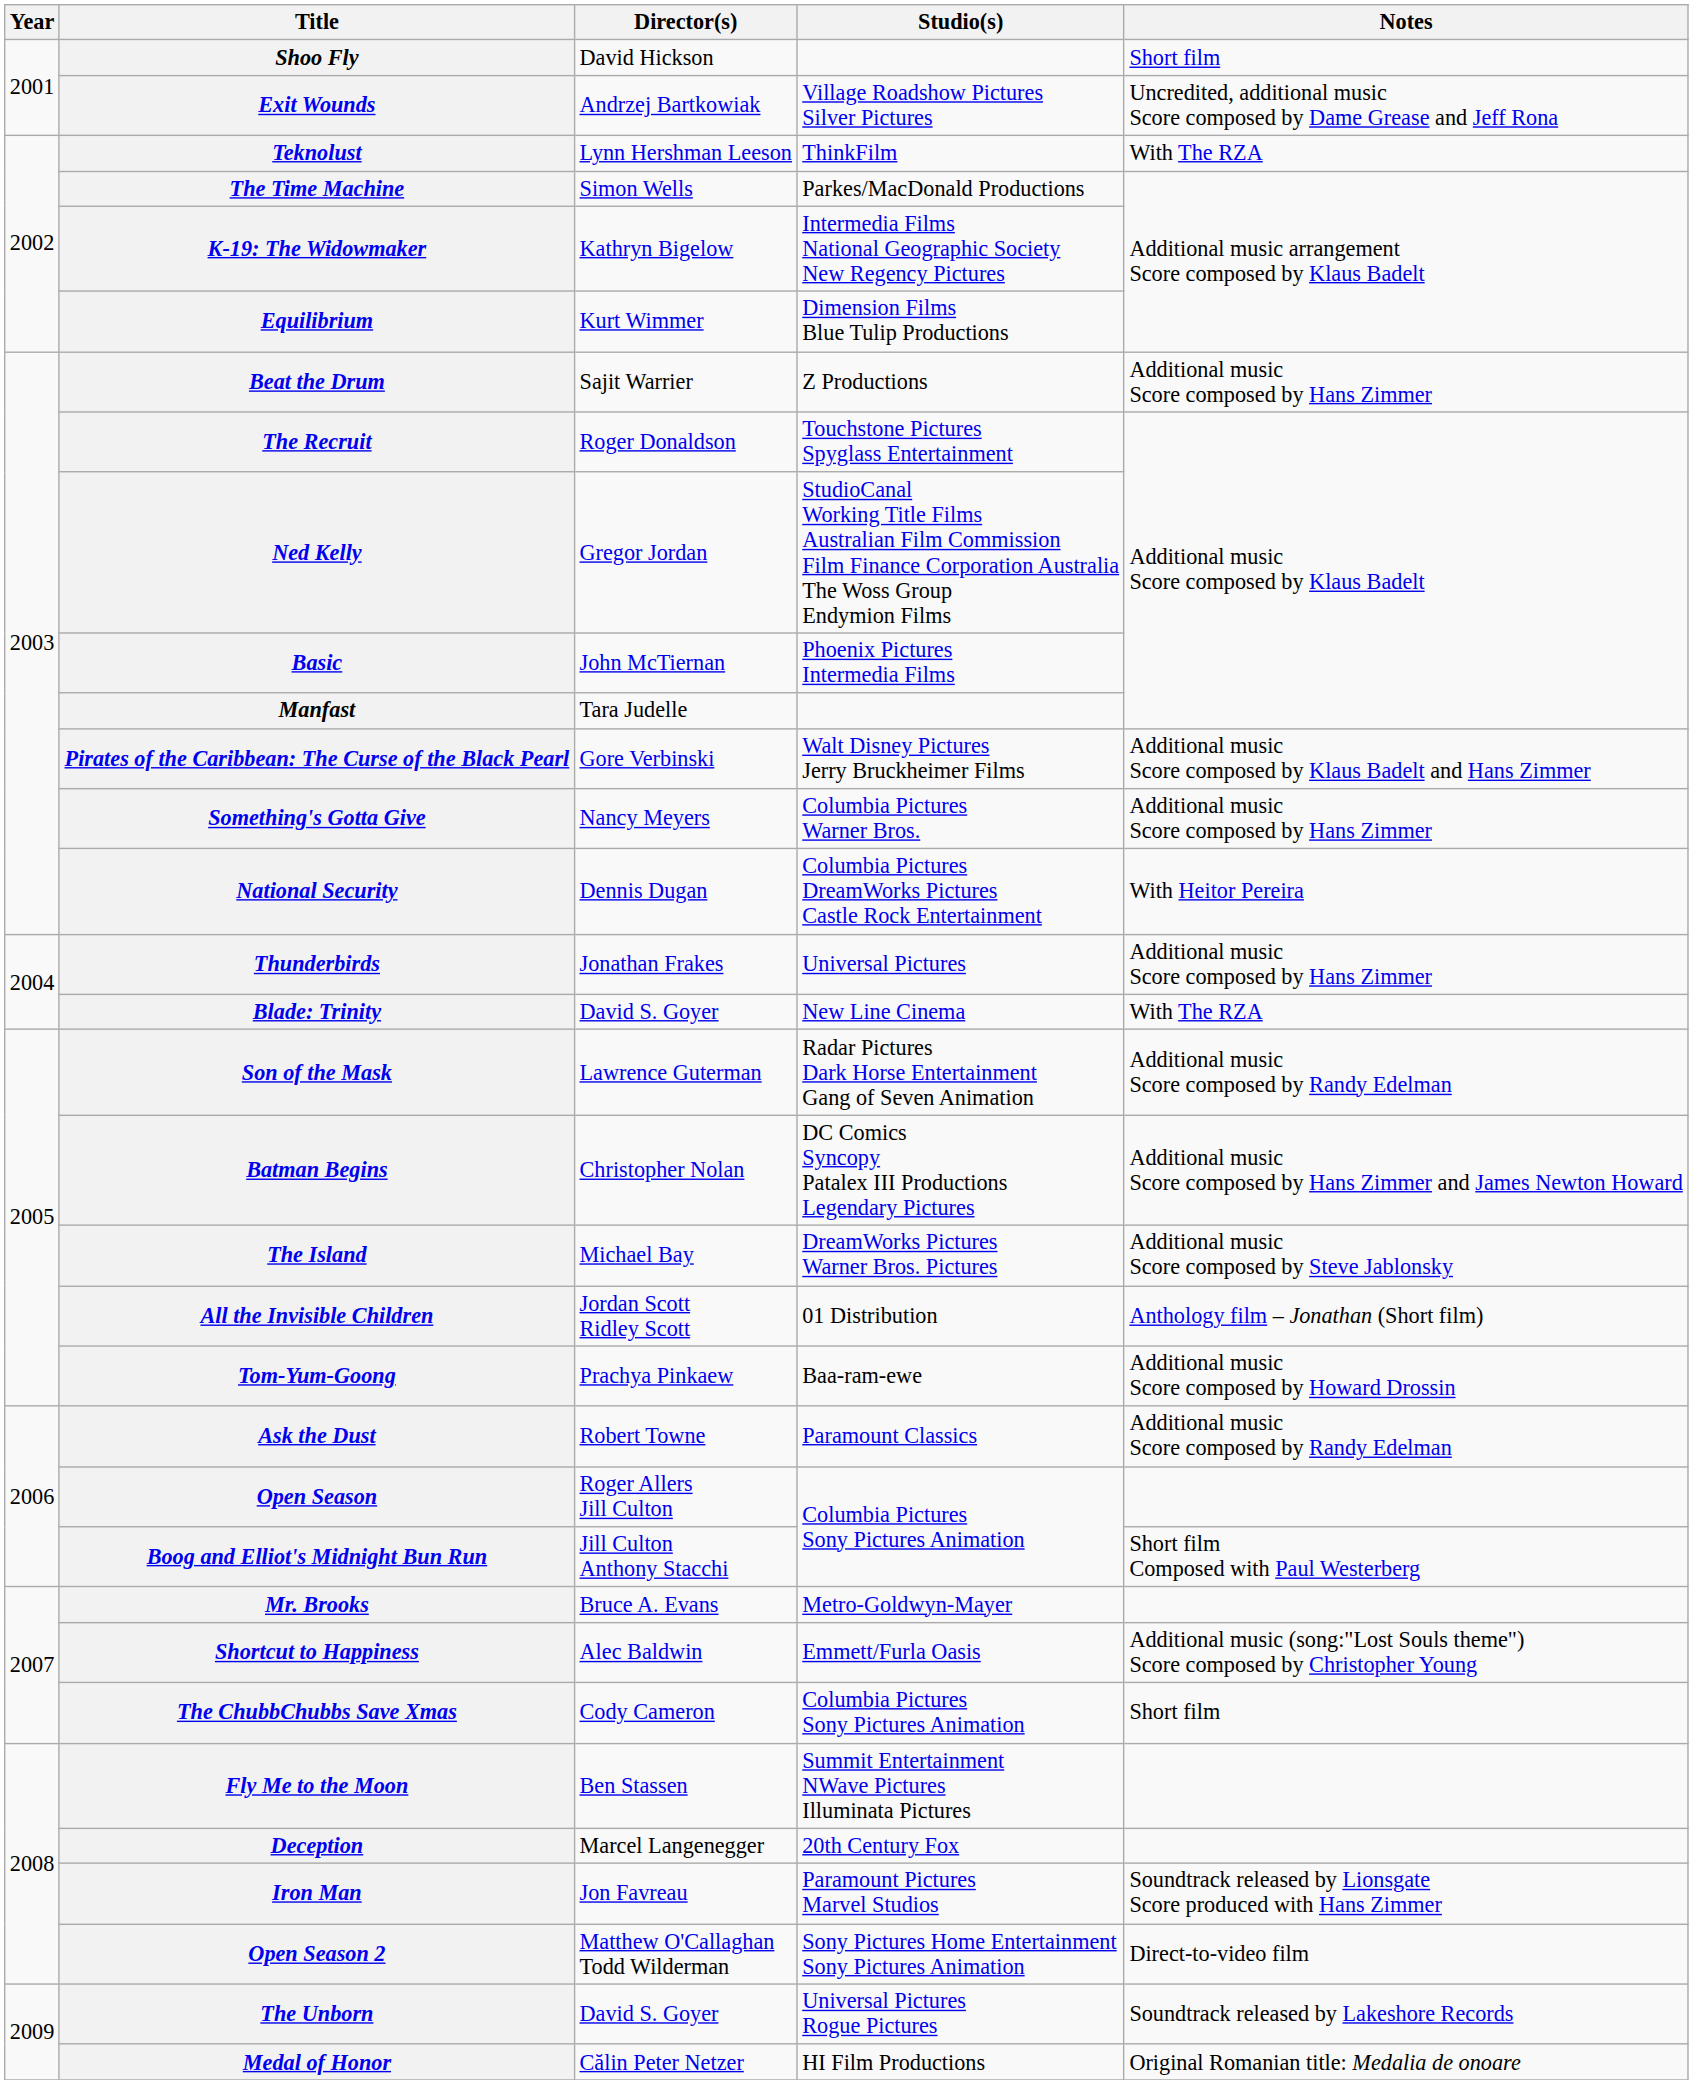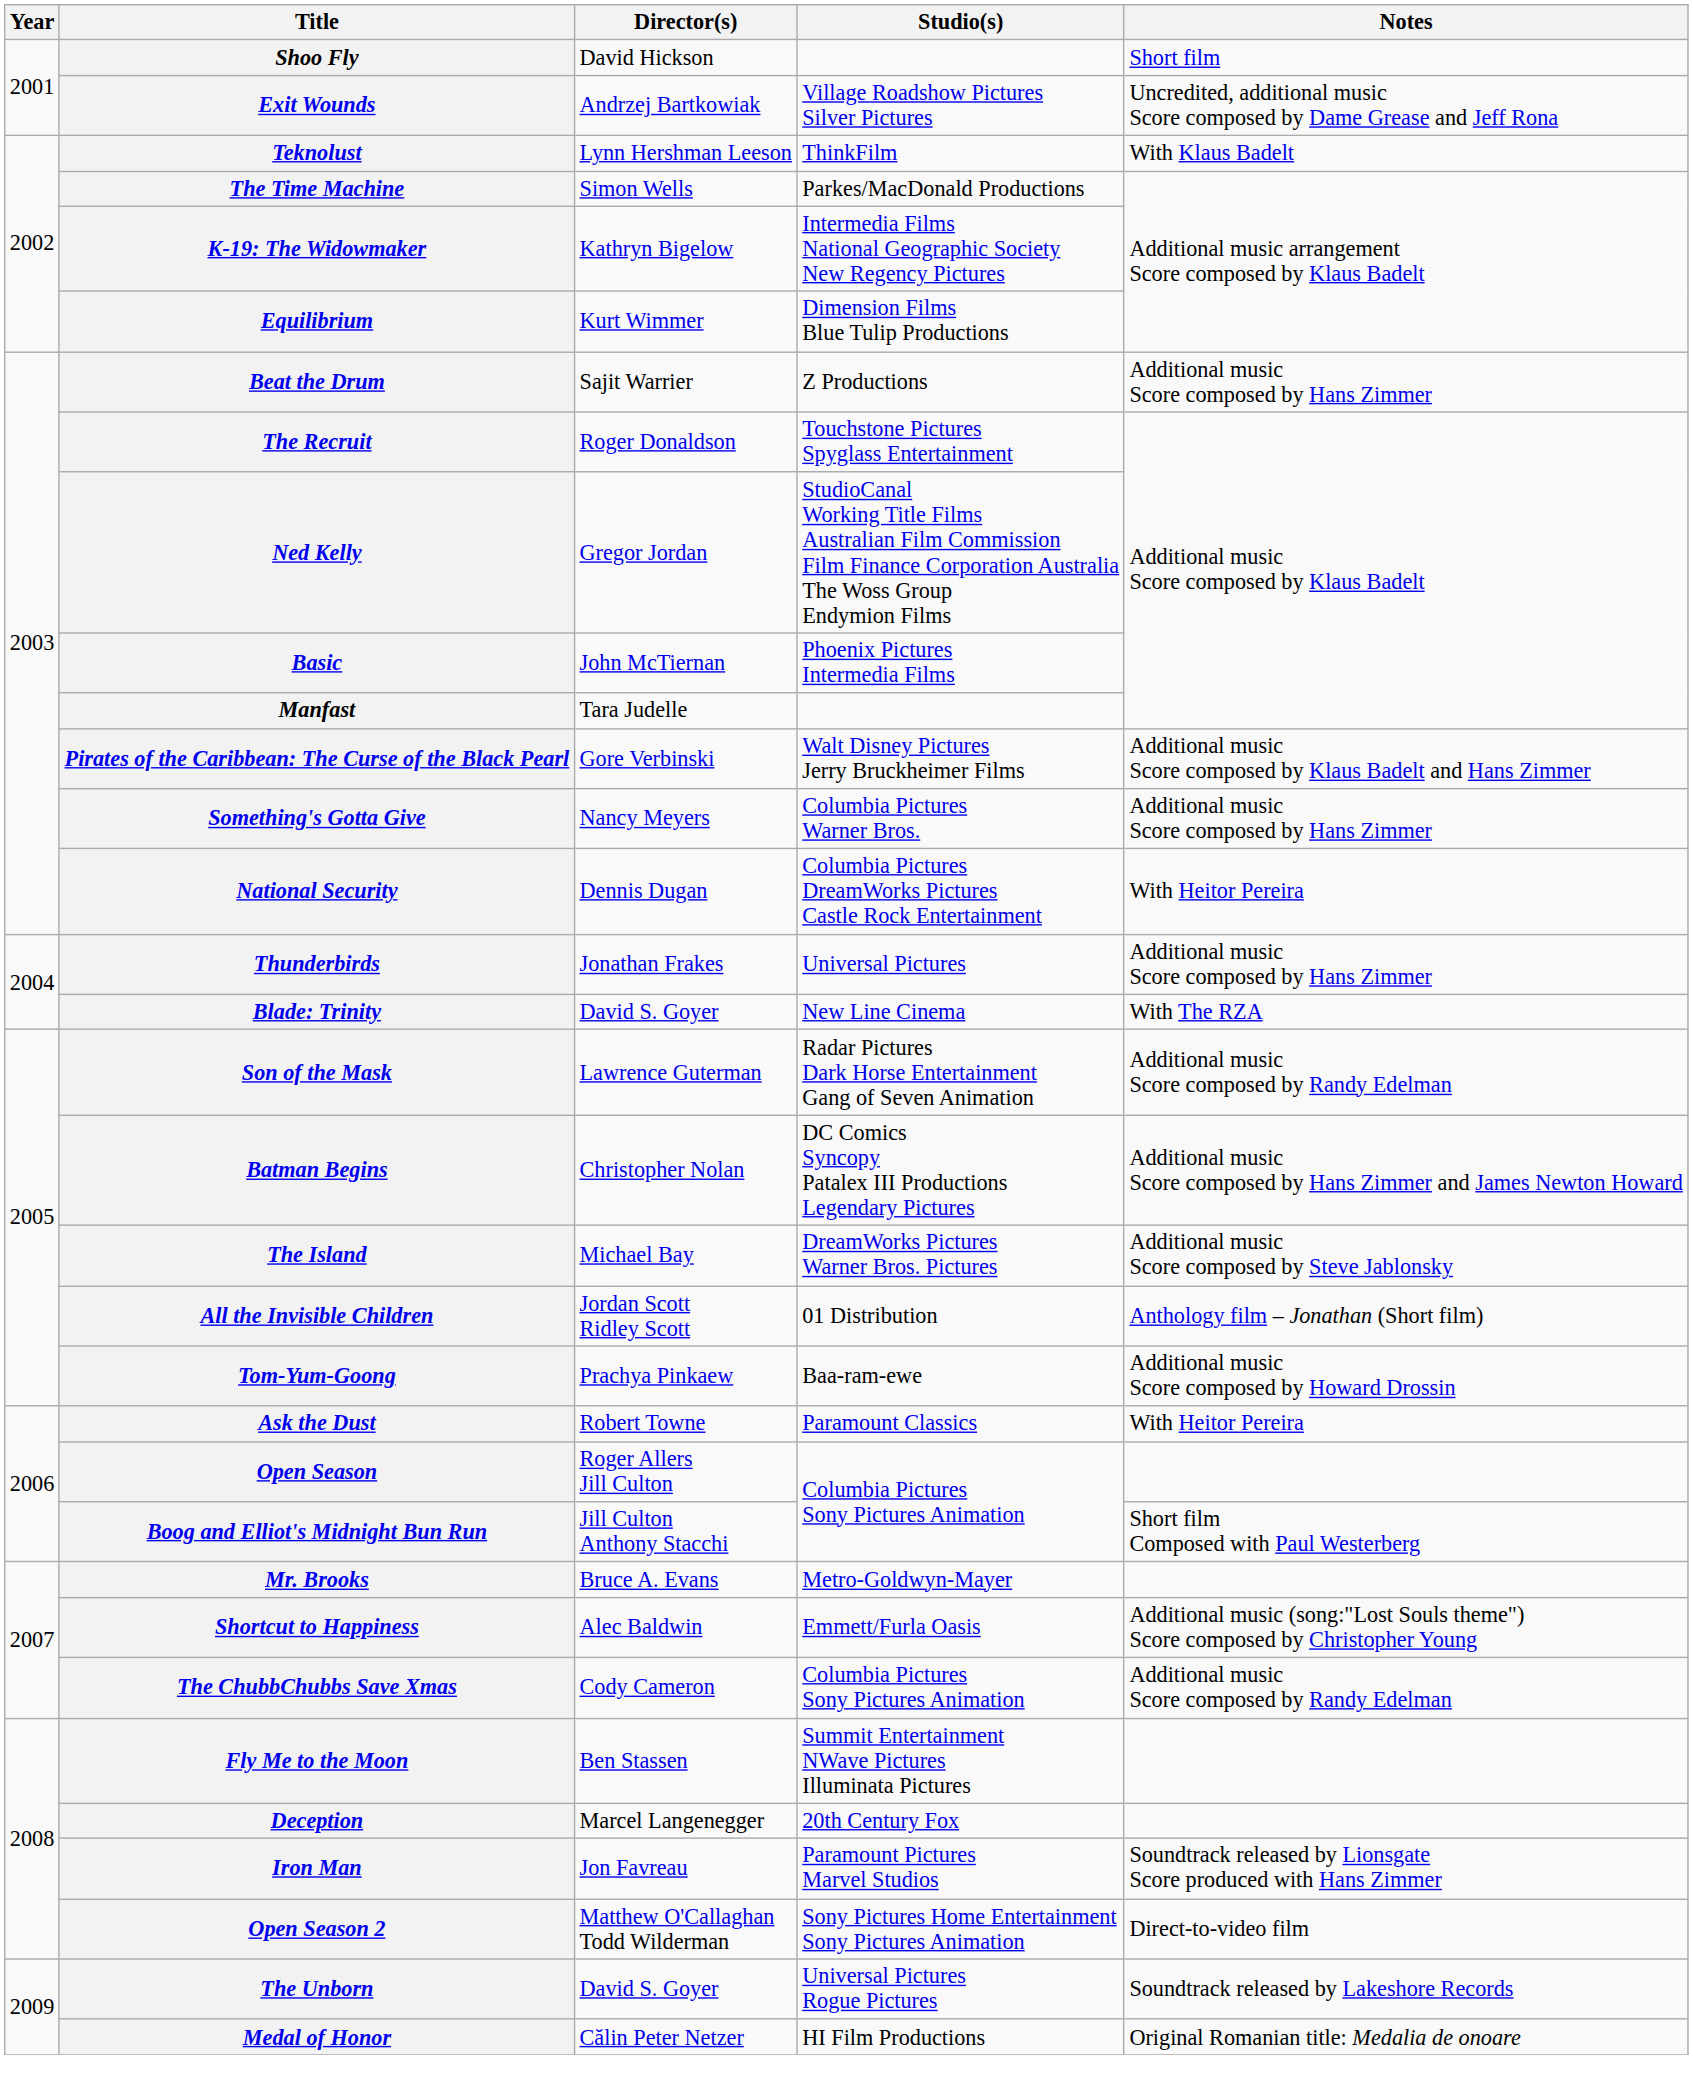 <table class="wikitable plainrowheaders">
 <tr>
 <th>Year</th>
 <th>Title</th>
 <th>Director(s)</th>
 <th>Studio(s)</th>
 <th>Notes</th>
 </tr>
 <tr>
 <td rowspan="2">2001</td>
 <th scope="row"><em>Shoo Fly</em></th>
 <td>David Hickson</td>
 <td></td>
 <td><a href='#'>Short film</a></td>
 </tr>
 <tr>
 <th scope="row"><em><a href='#'>Exit Wounds</a></em></th>
 <td><a href='#'>Andrzej Bartkowiak</a></td>
 <td><a href='#'>Village Roadshow Pictures</a><br><a href='#'>Silver Pictures</a></td>
 <td>Uncredited, additional music<br>Score composed by <a href='#'>Dame Grease</a> and <a href='#'>Jeff Rona</a></td>
 </tr>
 <tr>
 <td rowspan="4">2002</td>
 <th scope="row"><em><a href='#'>Teknolust</a></em></th>
 <td><a href='#'>Lynn Hershman Leeson</a></td>
 <td><a href='#'>ThinkFilm</a></td>
-<td>With <a href='#'>The RZA</a></td>
+<td>With <a href='#'>Klaus Badelt</a></td>
 </tr>
 <tr>
 <th scope="row"><em><a href='#'>The Time Machine</a></em></th>
 <td><a href='#'>Simon Wells</a></td>
 <td>Parkes/MacDonald Productions</td>
 <td rowspan="3">Additional music arrangement<br>Score composed by <a href='#'>Klaus Badelt</a></td>
 </tr>
 <tr>
 <th scope="row"><em><a href='#'>K-19: The Widowmaker</a></em></th>
 <td><a href='#'>Kathryn Bigelow</a></td>
 <td><a href='#'>Intermedia Films</a><br><a href='#'>National Geographic Society</a><br><a href='#'>New Regency Pictures</a></td>
 </tr>
 <tr>
 <th scope="row"><em><a href='#'>Equilibrium</a></em></th>
 <td><a href='#'>Kurt Wimmer</a></td>
 <td><a href='#'>Dimension Films</a><br>Blue Tulip Productions</td>
 </tr>
 <tr>
 <td rowspan="8">2003</td>
 <th scope="row"><em><a href='#'>Beat the Drum</a></em></th>
 <td>Sajit Warrier</td>
 <td>Z Productions</td>
 <td>Additional music <br>Score composed by <a href='#'>Hans Zimmer</a></td>
 </tr>
 <tr>
 <th scope="row"><em><a href='#'>The Recruit</a></em></th>
 <td><a href='#'>Roger Donaldson</a></td>
 <td><a href='#'>Touchstone Pictures</a><br><a href='#'>Spyglass Entertainment</a></td>
 <td rowspan="4">Additional music<br>Score composed by <a href='#'>Klaus Badelt</a></td>
 </tr>
 <tr>
 <th scope="row"><em><a href='#'>Ned Kelly</a></em></th>
 <td><a href='#'>Gregor Jordan</a></td>
 <td><a href='#'>StudioCanal</a><br><a href='#'>Working Title Films</a><br><a href='#'>Australian Film Commission</a><br><a href='#'>Film Finance Corporation Australia</a><br>The Woss Group<br>Endymion Films</td>
 </tr>
 <tr>
 <th scope="row"><em><a href='#'>Basic</a></em></th>
 <td><a href='#'>John McTiernan</a></td>
 <td><a href='#'>Phoenix Pictures</a><br><a href='#'>Intermedia Films</a></td>
 </tr>
 <tr>
 <th scope="row"><em>Manfast</em></th>
 <td>Tara Judelle</td>
 <td></td>
 </tr>
 <tr>
 <th scope="row"><em><a href='#'>Pirates of the Caribbean: The Curse of the Black Pearl</a></em></th>
 <td><a href='#'>Gore Verbinski</a></td>
 <td><a href='#'>Walt Disney Pictures</a><br>Jerry Bruckheimer Films</td>
 <td>Additional music<br>Score composed by <a href='#'>Klaus Badelt</a> and <a href='#'>Hans Zimmer</a></td>
 </tr>
 <tr>
 <th scope="row"><em><a href='#'>Something's Gotta Give</a></em></th>
 <td><a href='#'>Nancy Meyers</a></td>
 <td><a href='#'>Columbia Pictures</a><br><a href='#'>Warner Bros.</a></td>
 <td>Additional music<br>Score composed by <a href='#'>Hans Zimmer</a></td>
 </tr>
 <tr>
 <th scope="row"><em><a href='#'>National Security</a></em></th>
 <td><a href='#'>Dennis Dugan</a></td>
 <td><a href='#'>Columbia Pictures</a><br><a href='#'>DreamWorks Pictures</a><br><a href='#'>Castle Rock Entertainment</a></td>
 <td>With <a href='#'>Heitor Pereira</a></td>
 </tr>
 <tr>
 <td rowspan="2">2004</td>
 <th scope="row"><em><a href='#'>Thunderbirds</a></em></th>
 <td><a href='#'>Jonathan Frakes</a></td>
 <td><a href='#'>Universal Pictures</a></td>
 <td>Additional music <br>Score composed by <a href='#'>Hans Zimmer</a></td>
 </tr>
 <tr>
 <th scope="row"><em><a href='#'>Blade: Trinity</a></em></th>
 <td><a href='#'>David S. Goyer</a></td>
 <td><a href='#'>New Line Cinema</a></td>
 <td>With <a href='#'>The RZA</a></td>
 </tr>
 <tr>
 <td rowspan="5">2005</td>
 <th scope="row"><em><a href='#'>Son of the Mask</a></em></th>
 <td><a href='#'>Lawrence Guterman</a></td>
 <td>Radar Pictures<br><a href='#'>Dark Horse Entertainment</a><br>Gang of Seven Animation</td>
 <td>Additional music<br>Score composed by <a href='#'>Randy Edelman</a></td>
 </tr>
 <tr>
 <th scope="row"><em><a href='#'>Batman Begins</a></em></th>
 <td><a href='#'>Christopher Nolan</a></td>
 <td>DC Comics<br><a href='#'>Syncopy</a><br>Patalex III Productions<br><a href='#'>Legendary Pictures</a></td>
 <td>Additional music<br>Score composed by <a href='#'>Hans Zimmer</a> and <a href='#'>James Newton Howard</a></td>
 </tr>
 <tr>
 <th scope="row"><em><a href='#'>The Island</a></em></th>
 <td><a href='#'>Michael Bay</a></td>
 <td><a href='#'>DreamWorks Pictures</a><br><a href='#'>Warner Bros. Pictures</a></td>
 <td>Additional music<br>Score composed by <a href='#'>Steve Jablonsky</a></td>
 </tr>
 <tr>
 <th scope="row"><em><a href='#'>All the Invisible Children</a></em></th>
 <td><a href='#'>Jordan Scott</a><br><a href='#'>Ridley Scott</a></td>
 <td>01 Distribution</td>
 <td><a href='#'>Anthology film</a> – <em>Jonathan</em> (Short film)</td>
 </tr>
 <tr>
 <th scope="row"><em><a href='#'>Tom-Yum-Goong</a></em></th>
 <td><a href='#'>Prachya Pinkaew</a></td>
 <td>Baa-ram-ewe</td>
 <td>Additional music<br>Score composed by <a href='#'>Howard Drossin</a></td>
 </tr>
 <tr>
 <td rowspan="3">2006</td>
 <th scope="row"><em><a href='#'>Ask the Dust</a></em></th>
 <td><a href='#'>Robert Towne</a></td>
 <td><a href='#'>Paramount Classics</a></td>
-<td>Additional music <br>Score composed by <a href='#'>Randy Edelman</a></td>
+<td>With <a href='#'>Heitor Pereira</a></td>
 </tr>
 <tr>
 <th scope="row"><em><a href='#'>Open Season</a></em></th>
 <td><a href='#'>Roger Allers</a><br><a href='#'>Jill Culton</a></td>
 <td rowspan="2"><a href='#'>Columbia Pictures</a><br><a href='#'>Sony Pictures Animation</a></td>
 <td></td>
 </tr>
 <tr>
 <th scope="row"><em><a href='#'>Boog and Elliot's Midnight Bun Run</a></em></th>
 <td><a href='#'>Jill Culton</a><br><a href='#'>Anthony Stacchi</a></td>
 <td>Short film<br>Composed with <a href='#'>Paul Westerberg</a></td>
 </tr>
 <tr>
 <td rowspan="3">2007</td>
 <th scope="row"><em><a href='#'>Mr. Brooks</a></em></th>
 <td><a href='#'>Bruce A. Evans</a></td>
 <td><a href='#'>Metro-Goldwyn-Mayer</a></td>
 <td></td>
 </tr>
 <tr>
 <th scope="row"><em><a href='#'>Shortcut to Happiness</a></em></th>
 <td><a href='#'>Alec Baldwin</a></td>
 <td><a href='#'>Emmett/Furla Oasis</a></td>
 <td>Additional music (song:"Lost Souls theme")<br>Score composed by <a href='#'>Christopher Young</a></td>
 </tr>
 <tr>
 <th scope="row"><em><a href='#'>The ChubbChubbs Save Xmas</a></em></th>
 <td><a href='#'>Cody Cameron</a></td>
 <td><a href='#'>Columbia Pictures</a><br><a href='#'>Sony Pictures Animation</a></td>
-<td>Short film</td>
+<td>Additional music<br>Score composed by <a href='#'>Randy Edelman</a></td>
 </tr>
 <tr>
 <td rowspan="4">2008</td>
 <th scope="row"><em><a href='#'>Fly Me to the Moon</a></em></th>
 <td><a href='#'>Ben Stassen</a></td>
 <td><a href='#'>Summit Entertainment</a><br><a href='#'>NWave Pictures</a><br>Illuminata Pictures</td>
 <td></td>
 </tr>
 <tr>
 <th scope="row"><em><a href='#'>Deception</a></em></th>
 <td>Marcel Langenegger</td>
 <td><a href='#'>20th Century Fox</a></td>
 <td></td>
 </tr>
 <tr>
 <th scope="row"><em><a href='#'>Iron Man</a></em></th>
 <td><a href='#'>Jon Favreau</a></td>
 <td><a href='#'>Paramount Pictures</a><br><a href='#'>Marvel Studios</a></td>
 <td>Soundtrack released by <a href='#'>Lionsgate</a><br>Score produced with <a href='#'>Hans Zimmer</a></td>
 </tr>
 <tr>
 <th scope="row"><em><a href='#'>Open Season 2</a></em></th>
 <td><a href='#'>Matthew O'Callaghan</a><br>Todd Wilderman</td>
 <td><a href='#'>Sony Pictures Home Entertainment</a><br><a href='#'>Sony Pictures Animation</a></td>
 <td>Direct-to-video film</td>
 </tr>
 <tr>
 <td rowspan="2">2009</td>
 <th scope="row"><em><a href='#'>The Unborn</a></em></th>
 <td><a href='#'>David S. Goyer</a></td>
 <td><a href='#'>Universal Pictures</a><br><a href='#'>Rogue Pictures</a></td>
 <td align="left">Soundtrack released by <a href='#'>Lakeshore Records</a></td>
 </tr>
 <tr>
 <th scope="row"><em><a href='#'>Medal of Honor</a></em></th>
 <td><a href='#'>Călin Peter Netzer</a></td>
 <td>HI Film Productions</td>
 <td>Original Romanian title: <em>Medalia de onoare</em></td>
 </tr>
 </table>
